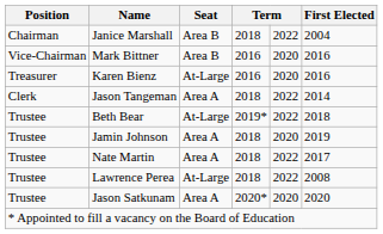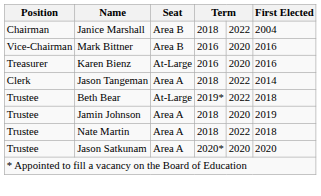 <table class="wikitable">
 <tr>
 <th>Position</th>
 <th>Name</th>
 <th>Seat</th>
 <th colspan="2">Term</th>
 <th>First Elected</th>
 </tr>
 <tr>
 <td>Chairman</td>
 <td>Janice Marshall</td>
 <td>Area B</td>
 <td>2018</td>
 <td>2022</td>
 <td>2004</td>
 </tr>
 <tr>
 <td>Vice-Chairman</td>
 <td>Mark Bittner</td>
 <td>Area B</td>
 <td>2016</td>
 <td>2020</td>
 <td>2016</td>
 </tr>
 <tr>
 <td>Treasurer</td>
 <td>Karen Bienz</td>
 <td>At-Large</td>
 <td>2016</td>
 <td>2020</td>
 <td>2016</td>
 </tr>
 <tr>
 <td>Clerk</td>
 <td>Jason Tangeman</td>
 <td>Area A</td>
 <td>2018</td>
 <td>2022</td>
 <td>2014</td>
 </tr>
 <tr>
 <td>Trustee</td>
 <td>Beth Bear</td>
 <td>At-Large</td>
 <td>2019*</td>
 <td>2022</td>
 <td>2018</td>
 </tr>
 <tr>
 <td>Trustee</td>
 <td>Jamin Johnson</td>
 <td>Area A</td>
 <td>2018</td>
 <td>2020</td>
 <td>2019</td>
 </tr>
 <tr>
 <td>Trustee</td>
 <td>Nate Martin</td>
 <td>Area A</td>
 <td>2018</td>
 <td>2022</td>
-<td>2017</td>
-</tr>
-<tr>
-<td>Trustee</td>
-<td>Lawrence Perea</td>
-<td>At-Large</td>
 <td>2018</td>
-<td>2022</td>
-<td>2008</td>
 </tr>
 <tr>
 <td>Trustee</td>
 <td>Jason Satkunam</td>
 <td>Area A</td>
 <td>2020*</td>
 <td>2020</td>
 <td>2020</td>
 </tr>
 <tr>
 <td colspan="6">* Appointed to fill a vacancy on the Board of Education</td>
 </tr>
 </table>
